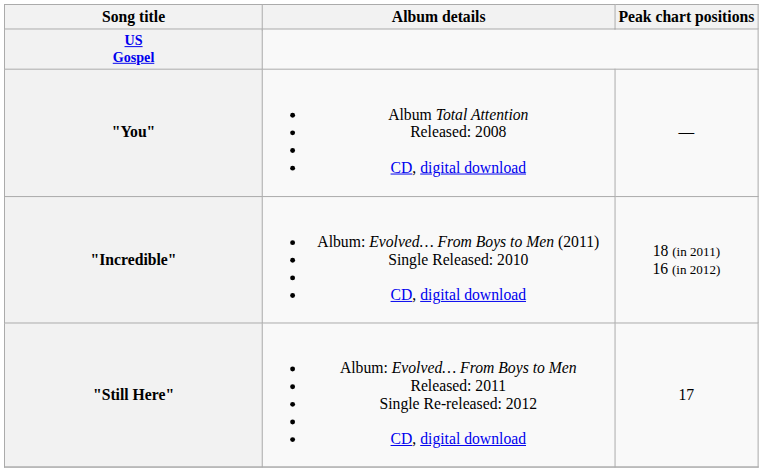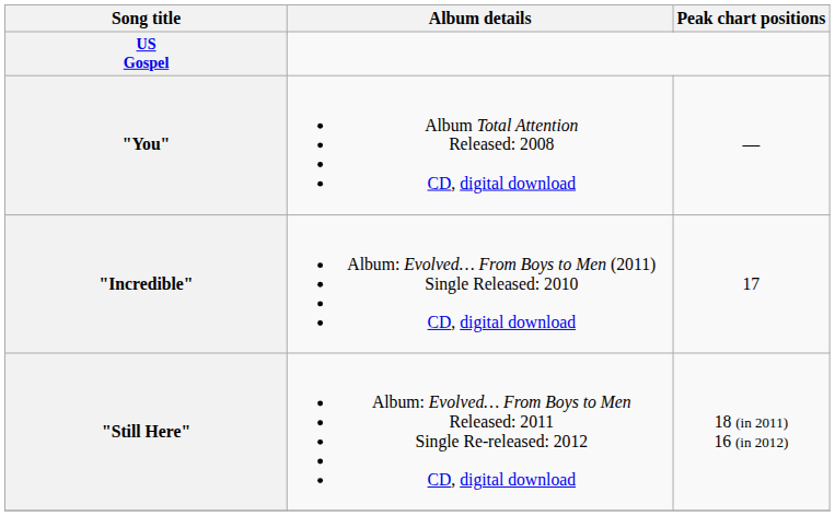 <table class="wikitable plainrowheaders" style="text-align:center;">
 <tr>
 <th scope="col" rowspan="2" style="width:16em;">Song title</th>
 <th scope="col" rowspan="2" style="width:22em;">Album details</th>
 <th scope="col" colspan="4">Peak chart positions </th>
 </tr>
 <tr>
 </tr>
 <tr>
 <th style="width:4em; font-size:90%"><a href='#'>US<br>Gospel</a></th>
 </tr>
 <tr>
 <th scope="row">"You"</th>
 <td><br><ul><li>Album <em>Total Attention</em></li><li>Released: 2008</li><li></li><li><a href='#'>CD</a>, <a href='#'>digital download</a></li></ul></td>
 <td>—</td>
 </tr>
 <tr>
 <th scope="row">"Incredible"</th>
 <td><br><ul><li>Album: <em>Evolved… From Boys to Men</em> (2011)</li><li>Single Released: 2010</li><li></li><li><a href='#'>CD</a>, <a href='#'>digital download</a></li></ul></td>
-<td>18 <small>(in 2011)</small><br>16 <small>(in 2012)</small></td>
+<td>17</td>
 </tr>
 <tr>
 <th scope="row">"Still Here"</th>
 <td><br><ul><li>Album: <em>Evolved… From Boys to Men</em></li><li>Released: 2011</li><li>Single Re-released: 2012</li><li></li><li><a href='#'>CD</a>, <a href='#'>digital download</a></li></ul></td>
-<td>17</td>
+<td>18 <small>(in 2011)</small><br>16 <small>(in 2012)</small></td>
 </tr>
 <tr>
 </tr>
 </table>
